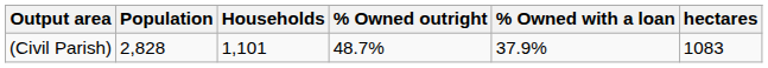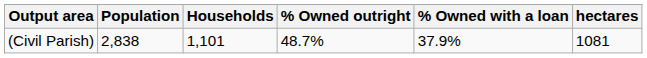 <table class="wikitable">
 <tr>
 </tr>
 <tr>
 <th>Output area</th>
 <th>Population</th>
 <th>Households</th>
 <th>% Owned outright</th>
 <th>% Owned with a loan</th>
 <th>hectares</th>
 </tr>
 <tr>
 <td>(Civil Parish)</td>
-<td>2,828</td>
+<td>2,838</td>
 <td>1,101</td>
 <td>48.7%</td>
 <td>37.9%</td>
-<td>1083</td>
+<td>1081</td>
 </tr>
 </table>
